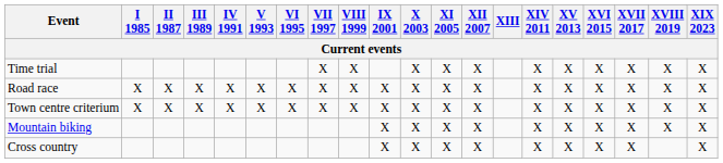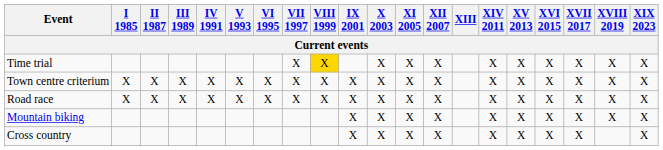 <table class="wikitable" style="text-align:center">
 <tr>
 <th>Event</th>
 <th><a href='#'>I<br>1985</a></th>
 <th><a href='#'>II<br>1987</a></th>
 <th><a href='#'>III<br>1989</a></th>
 <th><a href='#'>IV<br>1991</a></th>
 <th><a href='#'>V<br>1993</a></th>
 <th><a href='#'>VI<br>1995</a></th>
 <th><a href='#'>VII<br>1997</a></th>
 <th><a href='#'>VIII<br>1999</a></th>
 <th><a href='#'>IX<br>2001</a></th>
 <th><a href='#'>X<br>2003</a></th>
 <th><a href='#'>XI<br>2005</a></th>
 <th><a href='#'>XII<br>2007</a></th>
 <th><a href='#'>XIII</a></th>
 <th><a href='#'>XIV<br>2011</a></th>
 <th><a href='#'>XV<br>2013</a></th>
 <th><a href='#'>XVI<br>2015</a></th>
 <th><a href='#'>XVII<br>2017</a></th>
 <th><a href='#'>XVIII<br>2019</a></th>
 <th><a href='#'>XIX<br>2023</a></th>
 </tr>
 <tr>
 <th colspan=20>Current events</th>
 </tr>
 <tr>
 <td align=left>Time trial</td>
 <td></td>
 <td></td>
 <td></td>
 <td></td>
 <td></td>
 <td></td>
 <td>X</td>
-<td>X</td>
+<td style="background: gold;">X</td>
 <td></td>
 <td>X</td>
 <td>X</td>
 <td>X</td>
 <td></td>
 <td>X</td>
 <td>X</td>
 <td>X</td>
 <td>X</td>
 <td>X</td>
 <td>X</td>
 </tr>
 <tr>
-<td align=left>Road race</td>
+<td align=left>Town centre criterium</td>
 <td>X</td>
 <td>X</td>
 <td>X</td>
 <td>X</td>
 <td>X</td>
 <td>X</td>
 <td>X</td>
 <td>X</td>
 <td>X</td>
 <td>X</td>
 <td>X</td>
 <td>X</td>
 <td></td>
 <td>X</td>
 <td>X</td>
 <td>X</td>
 <td>X</td>
 <td>X</td>
 <td>X</td>
 </tr>
 <tr>
-<td align=left>Town centre criterium</td>
+<td align=left>Road race</td>
 <td>X</td>
 <td>X</td>
 <td>X</td>
 <td>X</td>
 <td>X</td>
 <td>X</td>
 <td>X</td>
 <td>X</td>
 <td>X</td>
 <td>X</td>
 <td>X</td>
 <td>X</td>
 <td></td>
 <td>X</td>
 <td>X</td>
 <td>X</td>
 <td>X</td>
 <td>X</td>
 <td>X</td>
 </tr>
 <tr>
 <td align=left><a href='#'>Mountain biking</a></td>
 <td></td>
 <td></td>
 <td></td>
 <td></td>
 <td></td>
 <td></td>
 <td></td>
 <td></td>
 <td>X</td>
 <td>X</td>
 <td>X</td>
 <td>X</td>
 <td></td>
 <td>X</td>
 <td>X</td>
 <td>X</td>
 <td>X</td>
 <td>X</td>
 <td>X</td>
 </tr>
 <tr>
 <td align=left>Cross country</td>
 <td></td>
 <td></td>
 <td></td>
 <td></td>
 <td></td>
 <td></td>
 <td></td>
 <td></td>
 <td>X</td>
 <td>X</td>
 <td>X</td>
 <td>X</td>
 <td></td>
 <td>X</td>
 <td>X</td>
 <td>X</td>
 <td>X</td>
 <td></td>
 <td>X</td>
 </tr>
 </table>
